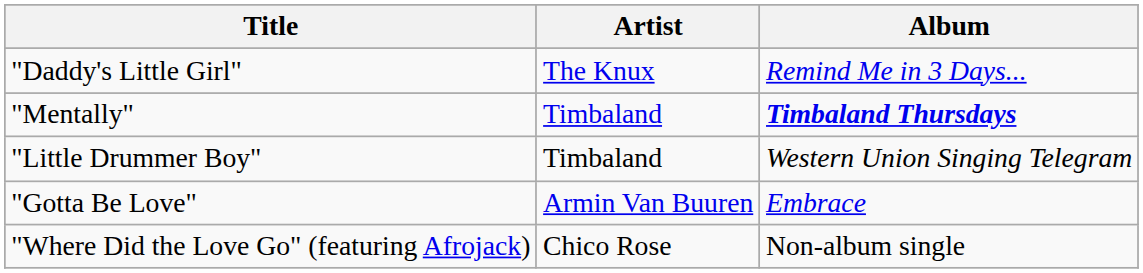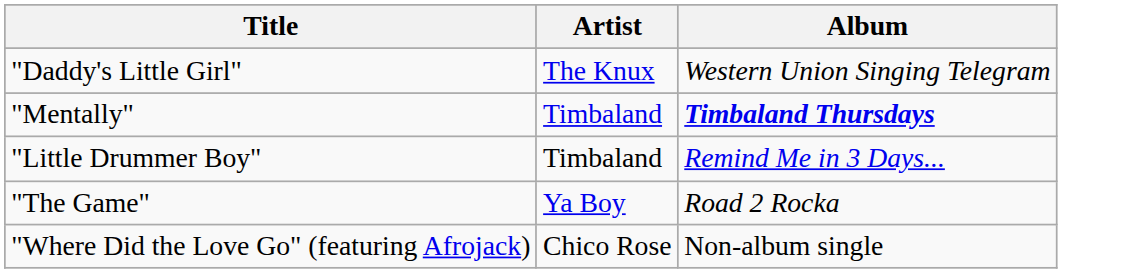 <table class="wikitable sortable">
 <tr>
 <th>Title</th>
 <th>Artist</th>
 <th>Album</th>
 </tr>
 <tr>
 <td>"Daddy's Little Girl"</td>
 <td><a href='#'>The Knux</a></td>
-<td><em><a href='#'>Remind Me in 3 Days...</a></em></td>
+<td><em>Western Union Singing Telegram</em></td>
 </tr>
 <tr>
 <td>"Mentally"</td>
 <td><a href='#'>Timbaland</a></td>
 <td><strong><em><a href='#'>Timbaland Thursdays</a></em></strong></td>
 </tr>
 <tr>
 <td>"Little Drummer Boy"</td>
 <td>Timbaland</td>
-<td><em>Western Union Singing Telegram</em></td>
+<td><em><a href='#'>Remind Me in 3 Days...</a></em></td>
 </tr>
 <tr>
-<td>"Gotta Be Love"</td>
-<td><a href='#'>Armin Van Buuren</a></td>
-<td><em><a href='#'>Embrace</a></em></td>
+<td>"The Game"</td>
+<td><a href='#'>Ya Boy</a></td>
+<td><em>Road 2 Rocka</em></td>
 </tr>
 <tr>
 <td>"Where Did the Love Go" (featuring <a href='#'>Afrojack</a>)</td>
 <td>Chico Rose</td>
 <td>Non-album single</td>
 </tr>
 </table>
